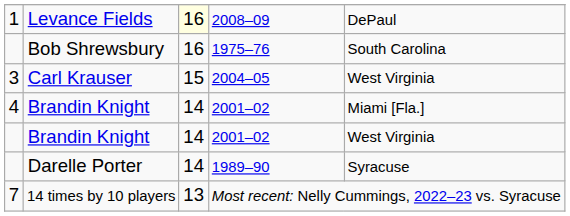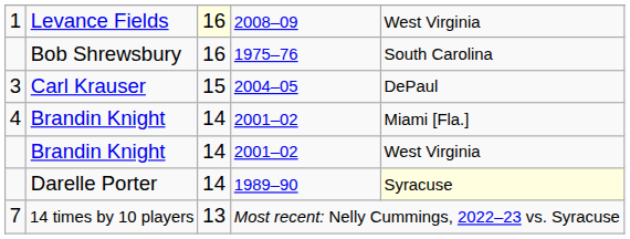 <table class="wikitable">
 <tr>
 </tr>
 <tr>
 <td>1</td>
 <td><a href='#'>Levance Fields</a></td>
 <td style="background: lightyellow;">16</td>
 <td style="font-size:80%;"><a href='#'>2008–09</a></td>
-<td style="font-size:80%;">DePaul</td>
+<td style="font-size:80%;">West Virginia</td>
 </tr>
 <tr>
 <td></td>
 <td>Bob Shrewsbury</td>
 <td>16</td>
 <td style="font-size:80%;"><a href='#'>1975–76</a></td>
 <td style="font-size:80%;">South Carolina</td>
 </tr>
 <tr>
 <td>3</td>
 <td><a href='#'>Carl Krauser</a></td>
 <td>15</td>
 <td style="font-size:80%;"><a href='#'>2004–05</a></td>
-<td style="font-size:80%;">West Virginia</td>
+<td style="font-size:80%;">DePaul</td>
 </tr>
 <tr>
 <td>4</td>
 <td><a href='#'>Brandin Knight</a></td>
 <td>14</td>
 <td style="font-size:80%;"><a href='#'>2001–02</a></td>
 <td style="font-size:80%;">Miami [Fla.]</td>
 </tr>
 <tr>
 <td></td>
 <td><a href='#'>Brandin Knight</a></td>
 <td>14</td>
 <td style="font-size:80%;"><a href='#'>2001–02</a></td>
 <td style="font-size:80%;">West Virginia</td>
 </tr>
 <tr>
 <td></td>
 <td>Darelle Porter</td>
 <td>14</td>
 <td style="font-size:80%;"><a href='#'>1989–90</a></td>
-<td style="font-size:80%;">Syracuse</td>
+<td style="background: lightyellow; font-size:80%;">Syracuse</td>
 </tr>
 <tr>
 <td>7</td>
 <td style="font-size:80%;">14 times by 10 players</td>
 <td>13</td>
 <td style="font-size:80%;" colspan=2><em>Most recent:</em> Nelly Cummings, <a href='#'>2022–23</a> vs. Syracuse</td>
 </tr>
 </table>
